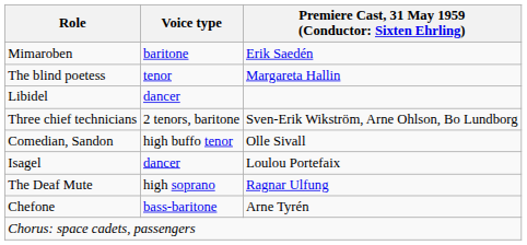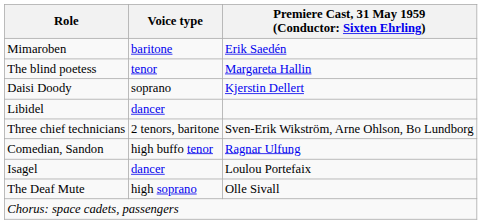 <table class="wikitable">
 <tr>
 <th>Role</th>
 <th>Voice type</th>
 <th>Premiere Cast, 31 May 1959<br>(Conductor: <a href='#'>Sixten Ehrling</a>)</th>
 </tr>
 <tr>
 <td>Mimaroben</td>
 <td><a href='#'>baritone</a></td>
 <td><a href='#'>Erik Saedén</a></td>
 </tr>
 <tr>
 <td>The blind poetess</td>
 <td><a href='#'>tenor</a></td>
 <td><a href='#'>Margareta Hallin</a></td>
 </tr>
 <tr>
+<td>Daisi Doody</td>
+<td>soprano</td>
+<td><a href='#'>Kjerstin Dellert</a></td>
+</tr>
+<tr>
 <td>Libidel</td>
 <td><a href='#'>dancer</a></td>
 <td></td>
 </tr>
 <tr>
 <td>Three chief technicians</td>
 <td>2 tenors, baritone</td>
 <td>Sven-Erik Wikström, Arne Ohlson, Bo Lundborg</td>
 </tr>
 <tr>
 <td>Comedian, Sandon</td>
 <td>high buffo <a href='#'>tenor</a></td>
-<td>Olle Sivall</td>
+<td><a href='#'>Ragnar Ulfung</a></td>
 </tr>
 <tr>
 <td>Isagel</td>
 <td><a href='#'>dancer</a></td>
 <td>Loulou Portefaix</td>
 </tr>
 <tr>
 <td>The Deaf Mute</td>
 <td>high <a href='#'>soprano</a></td>
-<td><a href='#'>Ragnar Ulfung</a></td>
-</tr>
-<tr>
-<td>Chefone</td>
-<td><a href='#'>bass-baritone</a></td>
-<td>Arne Tyrén</td>
+<td>Olle Sivall</td>
 </tr>
 <tr>
 <td colspan="3"><em>Chorus: space cadets, passengers</em></td>
 </tr>
 </table>
